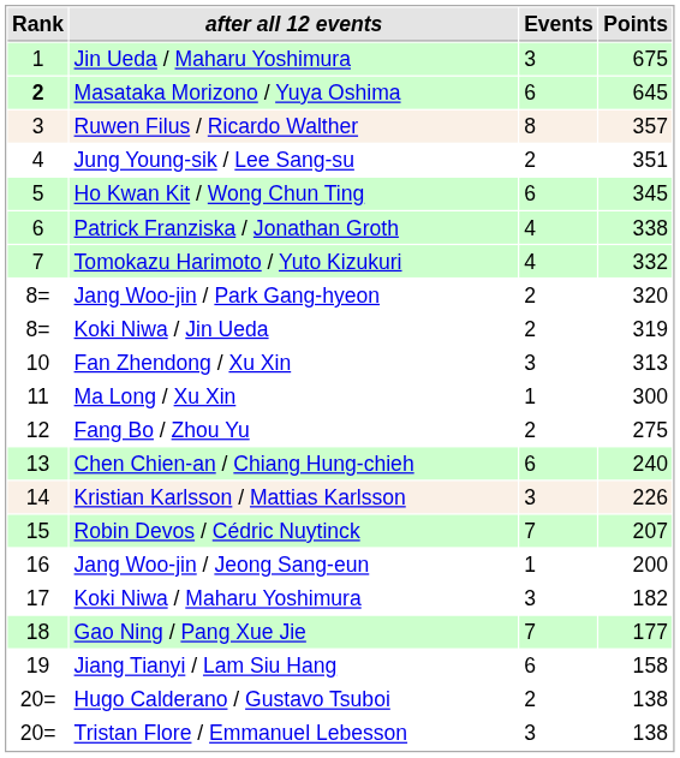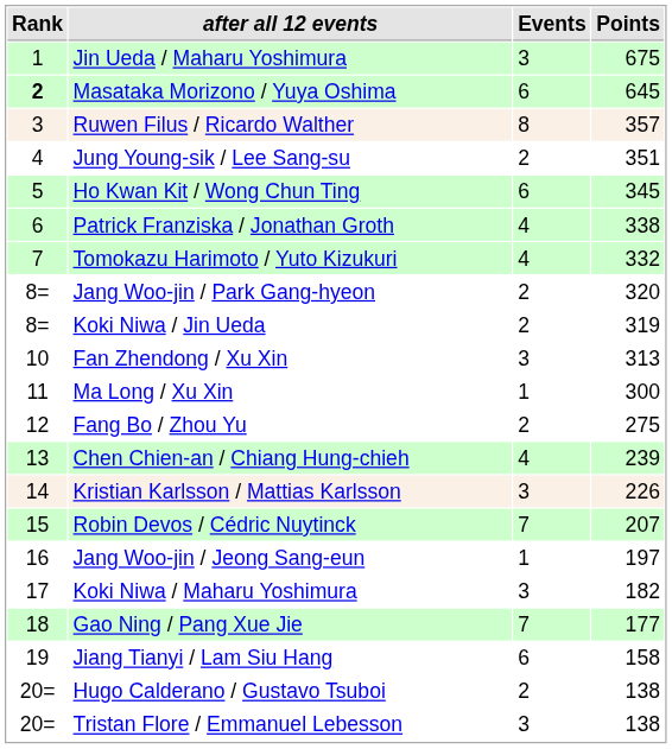 <table cellspacing="1" cellpadding="3" style="border:1px solid #aaa; font-size:90%;">
 <tr style="background:#e4e4e4;">
 <th style="border-bottom:1px solid #aaa; width:10px;">Rank</th>
 <th style="border-bottom:1px solid #aaa; width:300px; white-space:nowrap;"><em>after all 12 events</em></th>
 <th style="border-bottom:1px solid #aaa; width:20px;">Events</th>
 <th style="border-bottom:1px solid #aaa; width:20px;">Points</th>
 </tr>
 <tr bgcolor="#ccffcc">
 <td style="text-align:center;">1</td>
 <td> <a href='#'>Jin Ueda</a> /  <a href='#'>Maharu Yoshimura</a></td>
 <td>3</td>
 <td align="right">675</td>
 </tr>
 <tr bgcolor="#ccffcc">
 <td style="text-align:center;"><strong>2</strong></td>
 <td> <a href='#'>Masataka Morizono</a> /  <a href='#'>Yuya Oshima</a></td>
 <td>6</td>
 <td align="right">645</td>
 </tr>
 <tr bgcolor="#faf0e6">
 <td style="text-align:center;">3</td>
 <td> <a href='#'>Ruwen Filus</a> /  <a href='#'>Ricardo Walther</a></td>
 <td>8</td>
 <td align="right">357</td>
 </tr>
 <tr bgcolor="#ffffff">
 <td style="text-align:center;">4</td>
 <td> <a href='#'>Jung Young-sik</a> /  <a href='#'>Lee Sang-su</a></td>
 <td>2</td>
 <td align="right">351</td>
 </tr>
 <tr bgcolor="#ccffcc">
 <td style="text-align:center;">5</td>
 <td> <a href='#'>Ho Kwan Kit</a> /  <a href='#'>Wong Chun Ting</a></td>
 <td>6</td>
 <td align="right">345</td>
 </tr>
 <tr bgcolor="#ccffcc">
 <td style="text-align:center;">6</td>
 <td> <a href='#'>Patrick Franziska</a> /  <a href='#'>Jonathan Groth</a></td>
 <td>4</td>
 <td align="right">338</td>
 </tr>
 <tr bgcolor="#ccffcc">
 <td style="text-align:center;">7</td>
 <td> <a href='#'>Tomokazu Harimoto</a> /  <a href='#'>Yuto Kizukuri</a></td>
 <td>4</td>
 <td align="right">332</td>
 </tr>
 <tr bgcolor="#ffffff">
 <td style="text-align:center;">8=</td>
 <td> <a href='#'>Jang Woo-jin</a> /  <a href='#'>Park Gang-hyeon</a></td>
 <td>2</td>
 <td align="right">320</td>
 </tr>
 <tr bgcolor="#ffffff">
 <td style="text-align:center;">8=</td>
 <td> <a href='#'>Koki Niwa</a> /  <a href='#'>Jin Ueda</a></td>
 <td>2</td>
 <td align="right">319</td>
 </tr>
 <tr bgcolor="#ffffff">
 <td style="text-align:center;">10</td>
 <td> <a href='#'>Fan Zhendong</a> /  <a href='#'>Xu Xin</a></td>
 <td>3</td>
 <td align="right">313</td>
 </tr>
 <tr bgcolor="#ffffff">
 <td style="text-align:center;">11</td>
 <td> <a href='#'>Ma Long</a> /  <a href='#'>Xu Xin</a></td>
 <td>1</td>
 <td align="right">300</td>
 </tr>
 <tr bgcolor="#ffffff">
 <td style="text-align:center;">12</td>
 <td> <a href='#'>Fang Bo</a> /  <a href='#'>Zhou Yu</a></td>
 <td>2</td>
 <td align="right">275</td>
 </tr>
 <tr bgcolor="#ccffcc">
 <td style="text-align:center;">13</td>
 <td> <a href='#'>Chen Chien-an</a> /  <a href='#'>Chiang Hung-chieh</a></td>
-<td>6</td>
-<td align="right">240</td>
+<td>4</td>
+<td align="right">239</td>
 </tr>
 <tr bgcolor="#faf0e6">
 <td style="text-align:center;">14</td>
 <td> <a href='#'>Kristian Karlsson</a> /  <a href='#'>Mattias Karlsson</a></td>
 <td>3</td>
 <td align="right">226</td>
 </tr>
 <tr bgcolor="#ccffcc">
 <td style="text-align:center;">15</td>
 <td> <a href='#'>Robin Devos</a> /  <a href='#'>Cédric Nuytinck</a></td>
 <td>7</td>
 <td align="right">207</td>
 </tr>
 <tr bgcolor="#ffffff">
 <td style="text-align:center;">16</td>
 <td> <a href='#'>Jang Woo-jin</a> /  <a href='#'>Jeong Sang-eun</a></td>
 <td>1</td>
-<td align="right">200</td>
+<td align="right">197</td>
 </tr>
 <tr bgcolor="#ffffff">
 <td style="text-align:center;">17</td>
 <td> <a href='#'>Koki Niwa</a> /  <a href='#'>Maharu Yoshimura</a></td>
 <td>3</td>
 <td align="right">182</td>
 </tr>
 <tr bgcolor="#ccffcc">
 <td style="text-align:center;">18</td>
 <td> <a href='#'>Gao Ning</a> /  <a href='#'>Pang Xue Jie</a></td>
 <td>7</td>
 <td align="right">177</td>
 </tr>
 <tr bgcolor="#ffffff">
 <td style="text-align:center;">19</td>
 <td> <a href='#'>Jiang Tianyi</a> /  <a href='#'>Lam Siu Hang</a></td>
 <td>6</td>
 <td align="right">158</td>
 </tr>
 <tr bgcolor="#ffffff">
 <td style="text-align:center;">20=</td>
 <td> <a href='#'>Hugo Calderano</a> /  <a href='#'>Gustavo Tsuboi</a></td>
 <td>2</td>
 <td align="right">138</td>
 </tr>
 <tr bgcolor="#ffffff">
 <td style="text-align:center;">20=</td>
 <td> <a href='#'>Tristan Flore</a> /  <a href='#'>Emmanuel Lebesson</a></td>
 <td>3</td>
 <td align="right">138</td>
 </tr>
 </table>
